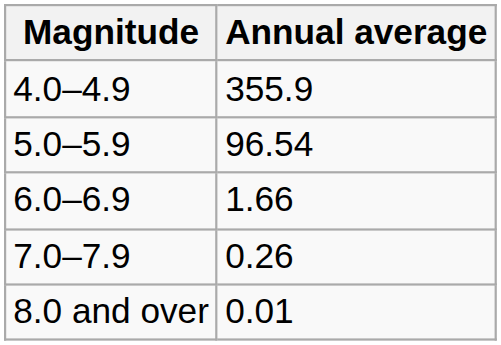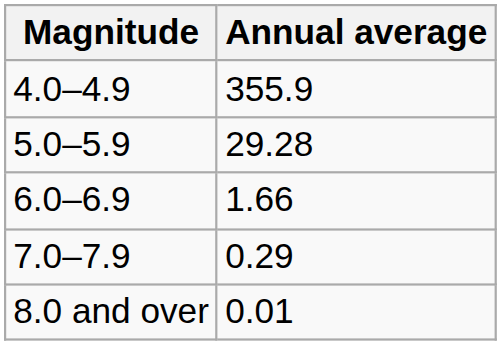 <table class="wikitable floatright">
 <tr>
 <th>Magnitude</th>
 <th>Annual average</th>
 </tr>
 <tr>
 <td>4.0–4.9</td>
 <td>355.9</td>
 </tr>
 <tr>
 <td>5.0–5.9</td>
-<td>96.54</td>
+<td>29.28</td>
 </tr>
 <tr>
 <td>6.0–6.9</td>
 <td>1.66</td>
 </tr>
 <tr>
 <td>7.0–7.9</td>
-<td>0.26</td>
+<td>0.29</td>
 </tr>
 <tr>
 <td>8.0 and over</td>
 <td>0.01</td>
 </tr>
 </table>
